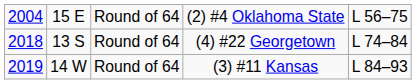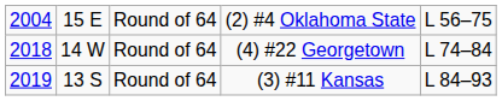 <table class=wikitable style="text-align:center">
 <tr>
 <td><a href='#'>2004</a></td>
 <td>15 E</td>
 <td>Round of 64</td>
 <td>(2) #4 <a href='#'>Oklahoma State</a></td>
 <td>L 56–75</td>
 </tr>
 <tr>
 <td><a href='#'>2018</a></td>
-<td>13 S</td>
+<td>14 W</td>
 <td>Round of 64</td>
 <td>(4) #22 <a href='#'>Georgetown</a></td>
 <td>L 74–84</td>
 </tr>
 <tr>
 <td><a href='#'>2019</a></td>
-<td>14 W</td>
+<td>13 S</td>
 <td>Round of 64</td>
 <td>(3) #11 <a href='#'>Kansas</a></td>
 <td>L 84–93</td>
 </tr>
 </table>
